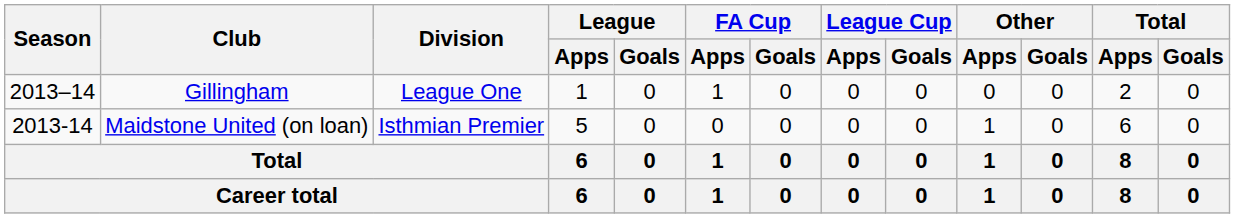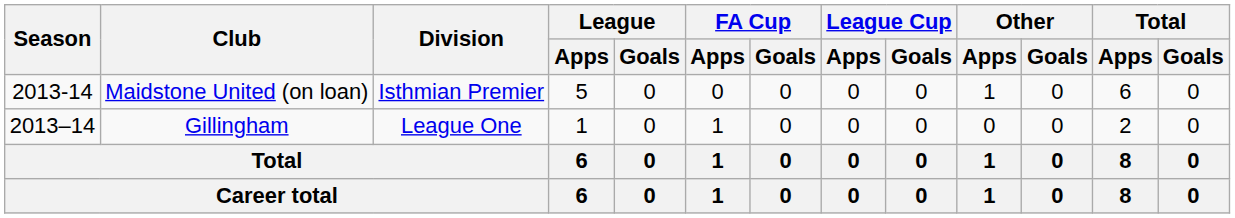 <table class="wikitable" style="text-align:center;">
 <tr>
 <th rowspan="2">Season</th>
 <th rowspan="2">Club</th>
 <th rowspan="2">Division</th>
 <th colspan="2">League</th>
 <th colspan="2"><a href='#'>FA Cup</a></th>
 <th colspan="2"><a href='#'>League Cup</a></th>
 <th colspan="2">Other</th>
 <th colspan="2">Total</th>
 </tr>
 <tr>
 <th>Apps</th>
 <th>Goals</th>
 <th>Apps</th>
 <th>Goals</th>
 <th>Apps</th>
 <th>Goals</th>
 <th>Apps</th>
 <th>Goals</th>
 <th>Apps</th>
 <th>Goals</th>
 </tr>
 <tr>
+<td>2013-14</td>
+<td><a href='#'>Maidstone United</a> (on loan)</td>
+<td><a href='#'>Isthmian Premier</a></td>
+<td>5</td>
+<td>0</td>
+<td>0</td>
+<td>0</td>
+<td>0</td>
+<td>0</td>
+<td>1</td>
+<td>0</td>
+<td>6</td>
+<td>0</td>
+</tr>
+<tr>
 <td>2013–14</td>
 <td><a href='#'>Gillingham</a></td>
 <td><a href='#'>League One</a></td>
 <td>1</td>
 <td>0</td>
 <td>1</td>
 <td>0</td>
 <td>0</td>
 <td>0</td>
 <td>0</td>
 <td>0</td>
 <td>2</td>
-<td>0</td>
-</tr>
-<tr>
-<td>2013-14</td>
-<td><a href='#'>Maidstone United</a> (on loan)</td>
-<td><a href='#'>Isthmian Premier</a></td>
-<td>5</td>
-<td>0</td>
-<td>0</td>
-<td>0</td>
-<td>0</td>
-<td>0</td>
-<td>1</td>
-<td>0</td>
-<td>6</td>
 <td>0</td>
 </tr>
 <tr>
 <th colspan="3">Total</th>
 <th>6</th>
 <th>0</th>
 <th>1</th>
 <th>0</th>
 <th>0</th>
 <th>0</th>
 <th>1</th>
 <th>0</th>
 <th>8</th>
 <th>0</th>
 </tr>
 <tr>
 <th colspan="3">Career total</th>
 <th>6</th>
 <th>0</th>
 <th>1</th>
 <th>0</th>
 <th>0</th>
 <th>0</th>
 <th>1</th>
 <th>0</th>
 <th>8</th>
 <th>0</th>
 </tr>
 </table>
